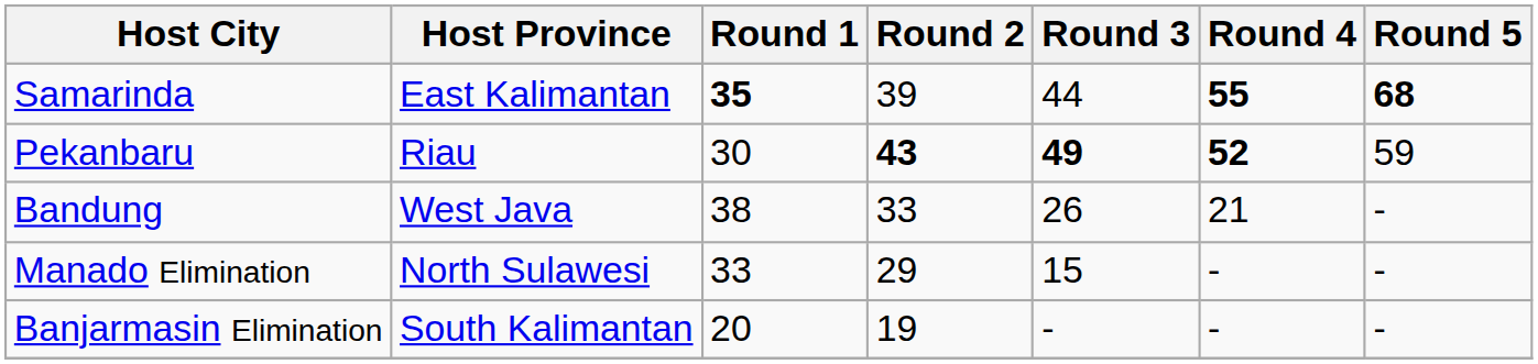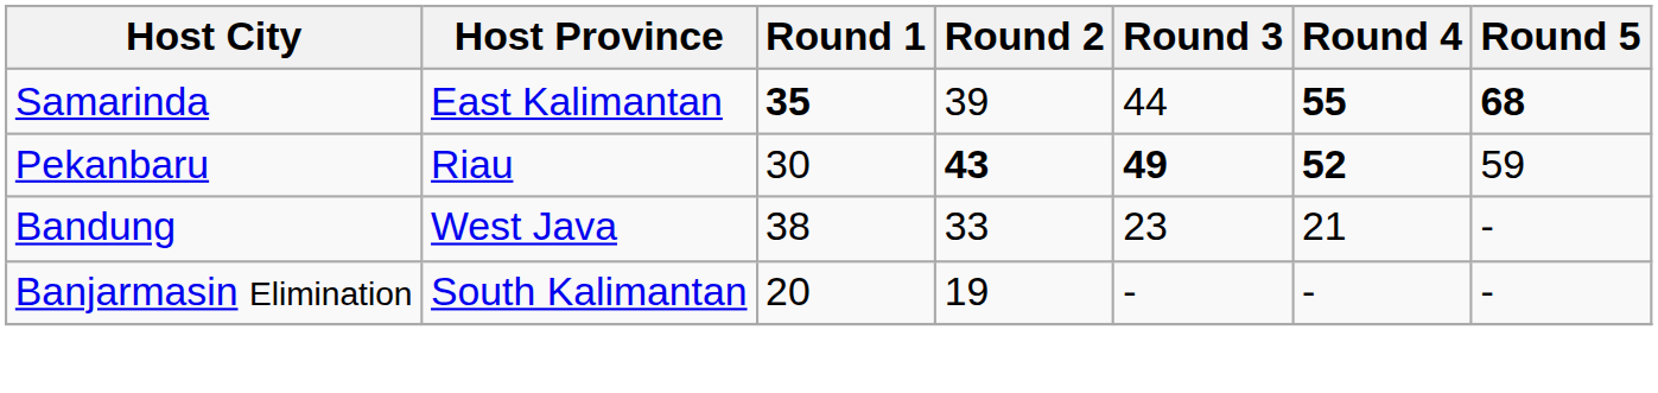 <table class="wikitable sortable">
 <tr>
 <th>Host City</th>
 <th>Host Province</th>
 <th>Round 1</th>
 <th>Round 2</th>
 <th>Round 3</th>
 <th>Round 4</th>
 <th>Round 5</th>
 </tr>
 <tr>
 <td><a href='#'>Samarinda</a></td>
 <td><a href='#'>East Kalimantan</a></td>
 <td><strong>35</strong></td>
 <td>39</td>
 <td>44</td>
 <td><strong>55</strong></td>
 <td><strong>68</strong></td>
 </tr>
 <tr>
 <td><a href='#'>Pekanbaru</a></td>
 <td><a href='#'>Riau</a></td>
 <td>30</td>
 <td><strong>43</strong></td>
 <td><strong>49</strong></td>
 <td><strong>52</strong></td>
 <td>59</td>
 </tr>
 <tr>
 <td><a href='#'>Bandung</a></td>
 <td><a href='#'>West Java</a></td>
 <td>38</td>
 <td>33</td>
-<td>26</td>
+<td>23</td>
 <td>21</td>
-<td>-</td>
-</tr>
-<tr>
-<td><a href='#'>Manado</a> <small>Elimination</small></td>
-<td><a href='#'>North Sulawesi</a></td>
-<td>33</td>
-<td>29</td>
-<td>15</td>
-<td>-</td>
 <td>-</td>
 </tr>
 <tr>
 <td><a href='#'>Banjarmasin</a> <small>Elimination</small></td>
 <td><a href='#'>South Kalimantan</a></td>
 <td>20</td>
 <td>19</td>
 <td>-</td>
 <td>-</td>
 <td>-</td>
 </tr>
 <tr>
 </tr>
 </table>
